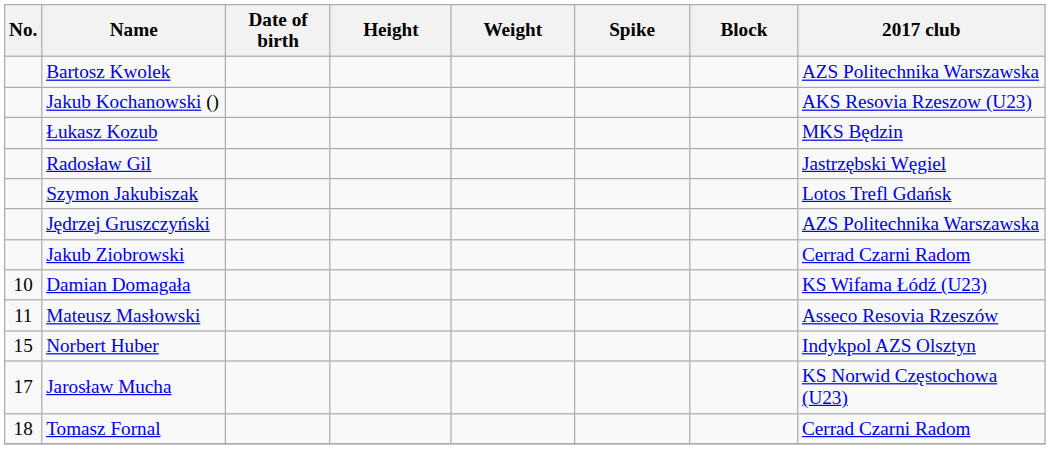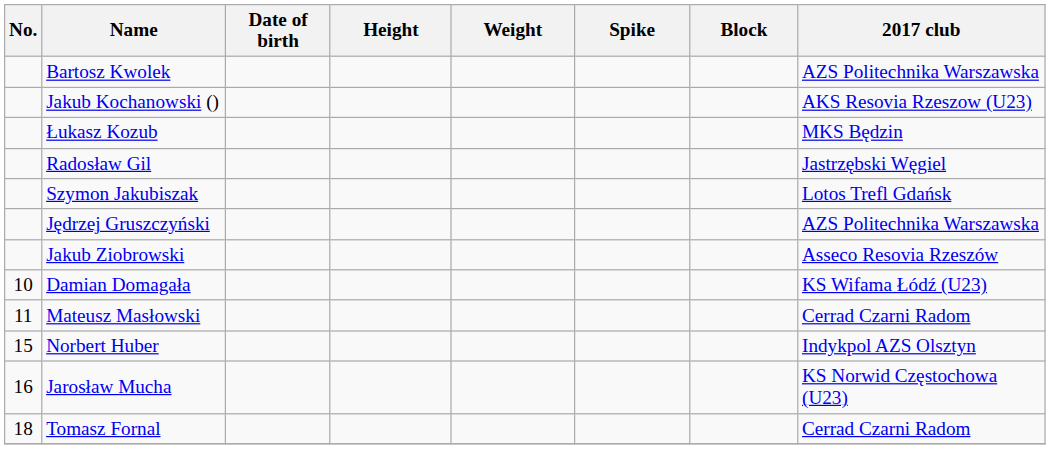 <table class="wikitable sortable" style="font-size:100%; text-align:center;">
 <tr>
 <th>No.</th>
 <th style="width:13em">Name</th>
 <th style="width:8em">Date of birth</th>
 <th style="width:9em">Height</th>
 <th style="width:9em">Weight</th>
 <th style="width:9em">Spike</th>
 <th style="width:8em">Block</th>
 <th style="width:20em">2017 club</th>
 </tr>
 <tr>
 <td></td>
 <td align=left><a href='#'>Bartosz Kwolek</a></td>
 <td align=right></td>
 <td></td>
 <td></td>
 <td></td>
 <td></td>
 <td align=left> <a href='#'>AZS Politechnika Warszawska</a></td>
 </tr>
 <tr>
 <td></td>
 <td align=left><a href='#'>Jakub Kochanowski</a> ()</td>
 <td align=right></td>
 <td></td>
 <td></td>
 <td></td>
 <td></td>
 <td align=left> <a href='#'>AKS Resovia Rzeszow (U23)</a></td>
 </tr>
 <tr>
 <td></td>
 <td align=left><a href='#'>Łukasz Kozub</a></td>
 <td align=right></td>
 <td></td>
 <td></td>
 <td></td>
 <td></td>
 <td align=left> <a href='#'>MKS Będzin</a></td>
 </tr>
 <tr>
 <td></td>
 <td align=left><a href='#'>Radosław Gil</a></td>
 <td align=right></td>
 <td></td>
 <td></td>
 <td></td>
 <td></td>
 <td align=left> <a href='#'>Jastrzębski Węgiel</a></td>
 </tr>
 <tr>
 <td></td>
 <td align=left><a href='#'>Szymon Jakubiszak</a></td>
 <td align=right></td>
 <td></td>
 <td></td>
 <td></td>
 <td></td>
 <td align=left> <a href='#'>Lotos Trefl Gdańsk</a></td>
 </tr>
 <tr>
 <td></td>
 <td align=left><a href='#'>Jędrzej Gruszczyński</a></td>
 <td align=right></td>
 <td></td>
 <td></td>
 <td></td>
 <td></td>
 <td align=left> <a href='#'>AZS Politechnika Warszawska</a></td>
 </tr>
 <tr>
 <td></td>
 <td align=left><a href='#'>Jakub Ziobrowski</a></td>
 <td align=right></td>
 <td></td>
 <td></td>
 <td></td>
 <td></td>
-<td align=left> <a href='#'>Cerrad Czarni Radom</a></td>
+<td align=left> <a href='#'>Asseco Resovia Rzeszów</a></td>
 </tr>
 <tr>
 <td>10</td>
 <td align=left><a href='#'>Damian Domagała</a></td>
 <td align=right></td>
 <td></td>
 <td></td>
 <td></td>
 <td></td>
 <td align=left> <a href='#'>KS Wifama Łódź (U23)</a></td>
 </tr>
 <tr>
 <td>11</td>
 <td align=left><a href='#'>Mateusz Masłowski</a></td>
 <td align=right></td>
 <td></td>
 <td></td>
 <td></td>
 <td></td>
-<td align=left> <a href='#'>Asseco Resovia Rzeszów</a></td>
+<td align=left> <a href='#'>Cerrad Czarni Radom</a></td>
 </tr>
 <tr>
 <td>15</td>
 <td align=left><a href='#'>Norbert Huber</a></td>
 <td align=right></td>
 <td></td>
 <td></td>
 <td></td>
 <td></td>
 <td align=left> <a href='#'>Indykpol AZS Olsztyn</a></td>
 </tr>
 <tr>
-<td>17</td>
+<td>16</td>
 <td align=left><a href='#'>Jarosław Mucha</a></td>
 <td align=right></td>
 <td></td>
 <td></td>
 <td></td>
 <td></td>
 <td align=left> <a href='#'>KS Norwid Częstochowa (U23)</a></td>
 </tr>
 <tr>
 <td>18</td>
 <td align=left><a href='#'>Tomasz Fornal</a></td>
 <td align=right></td>
 <td></td>
 <td></td>
 <td></td>
 <td></td>
 <td align=left> <a href='#'>Cerrad Czarni Radom</a></td>
 </tr>
 <tr>
 </tr>
 </table>
